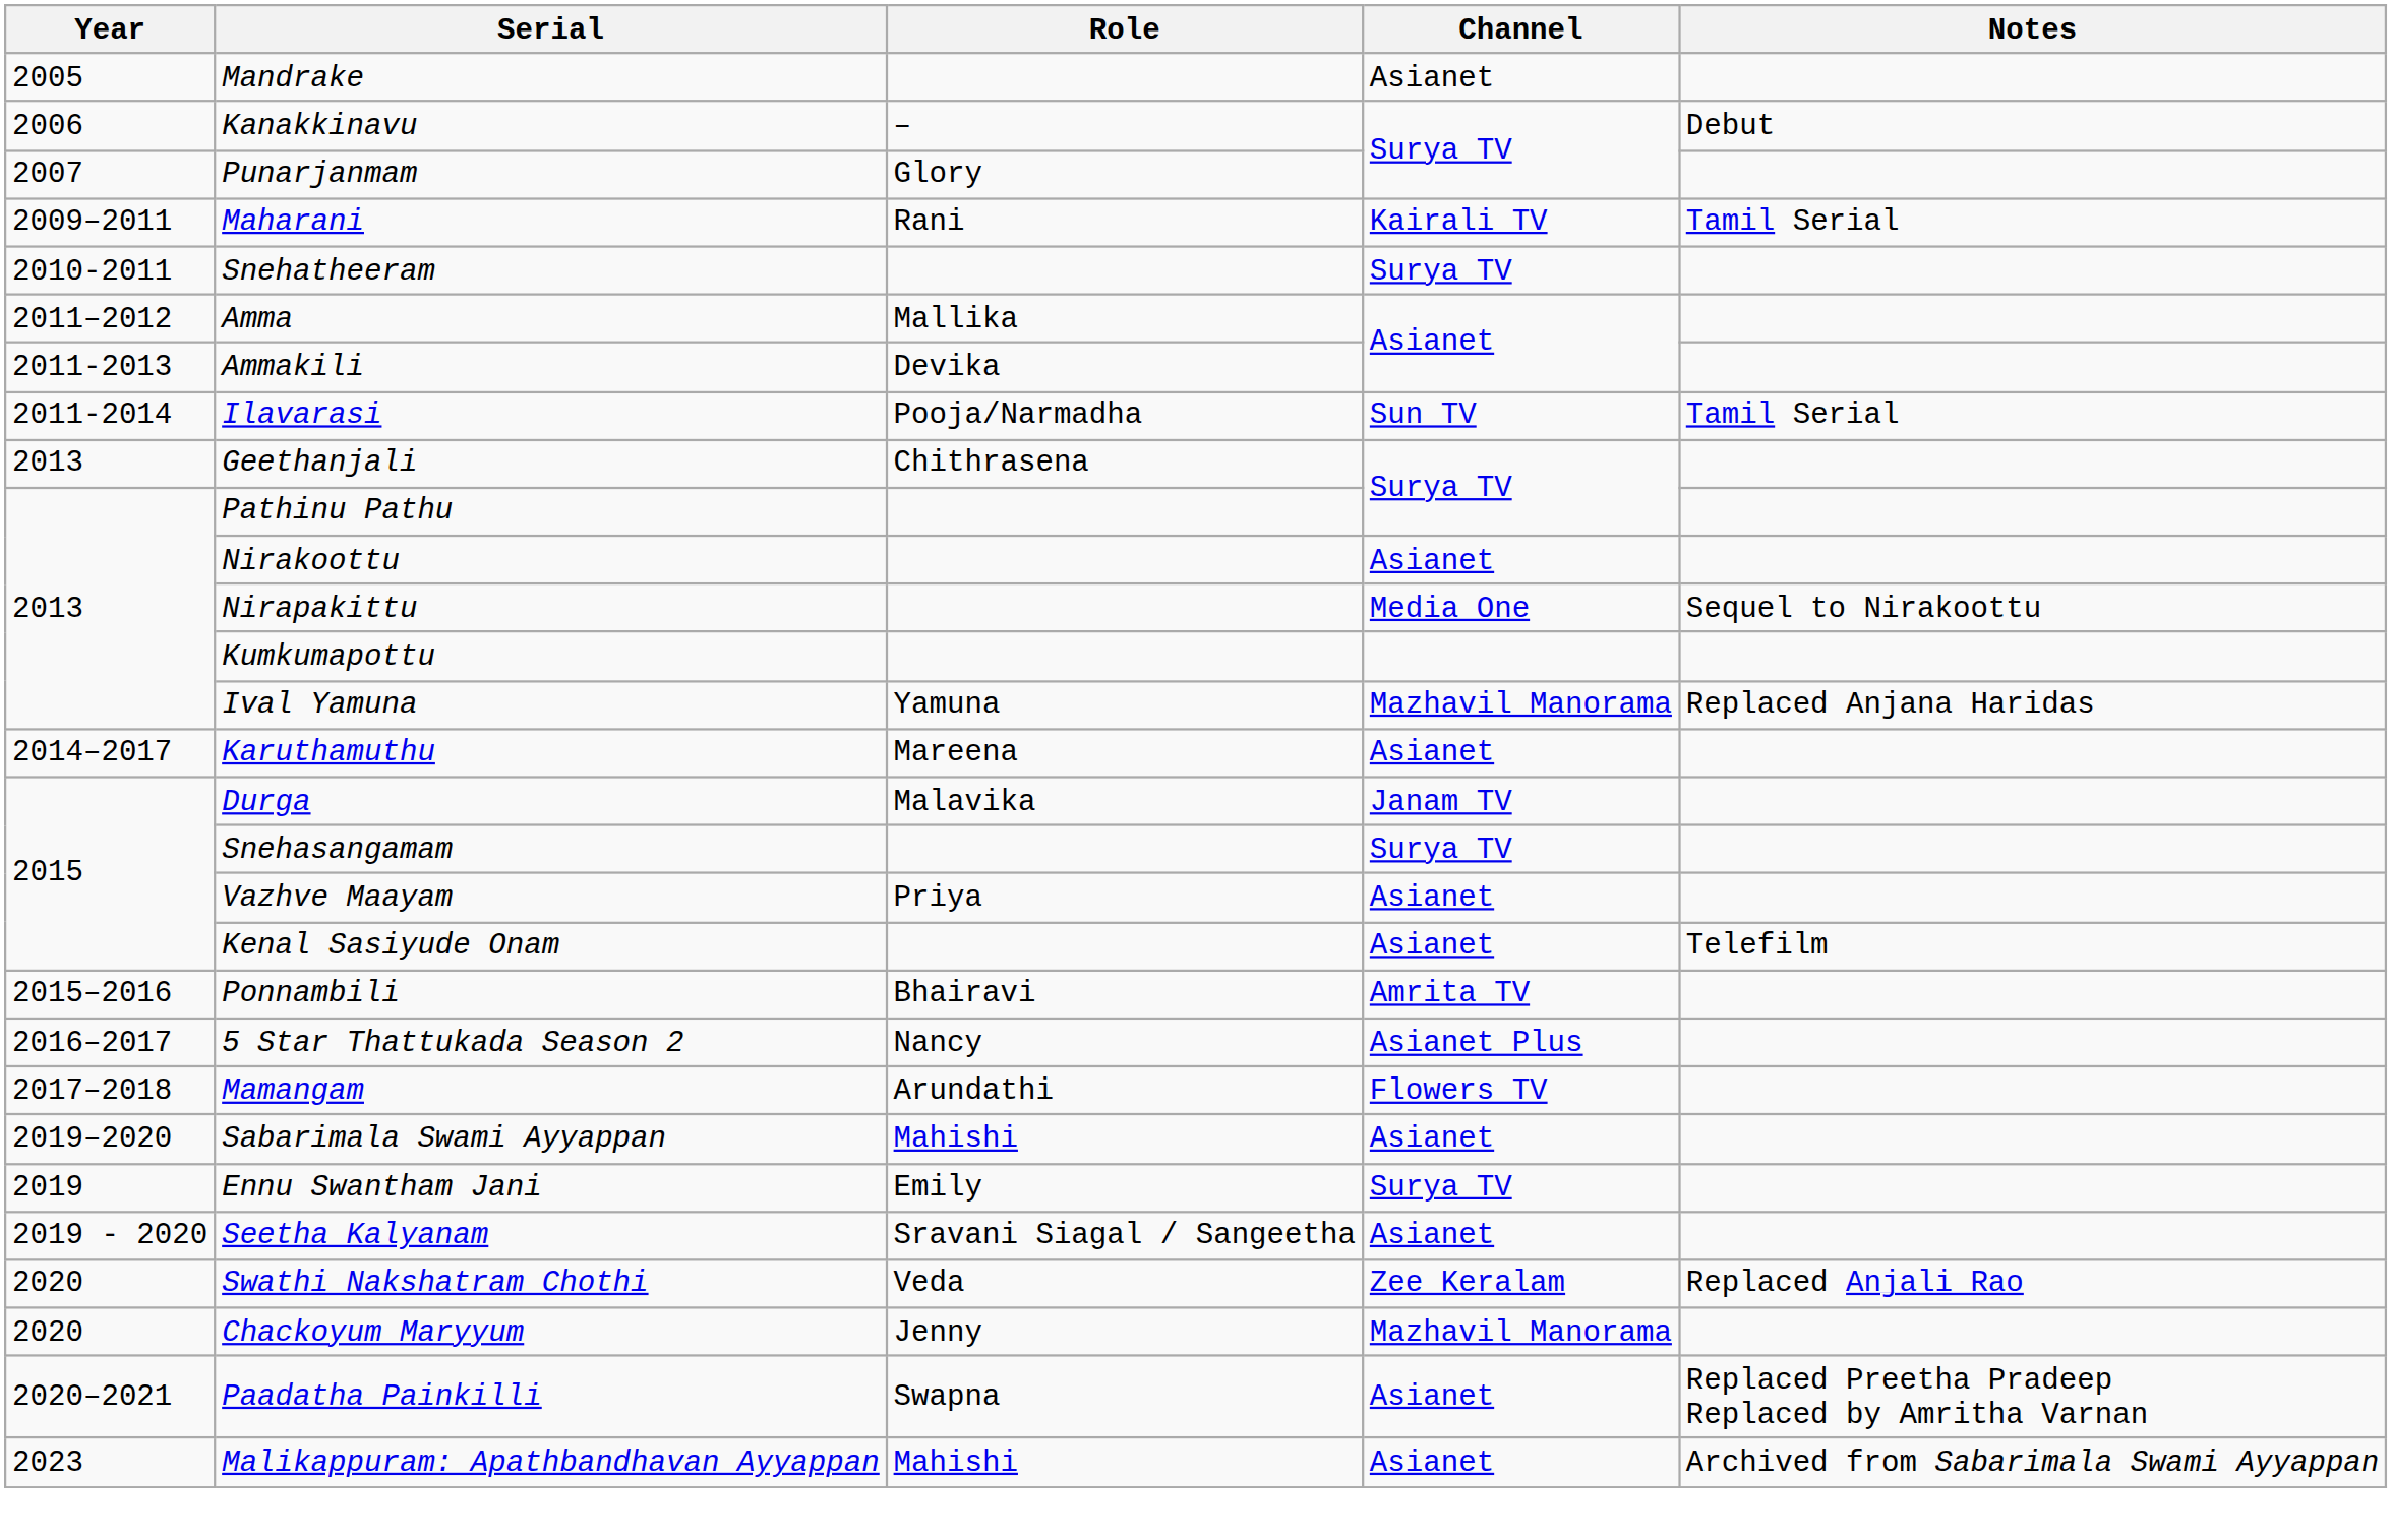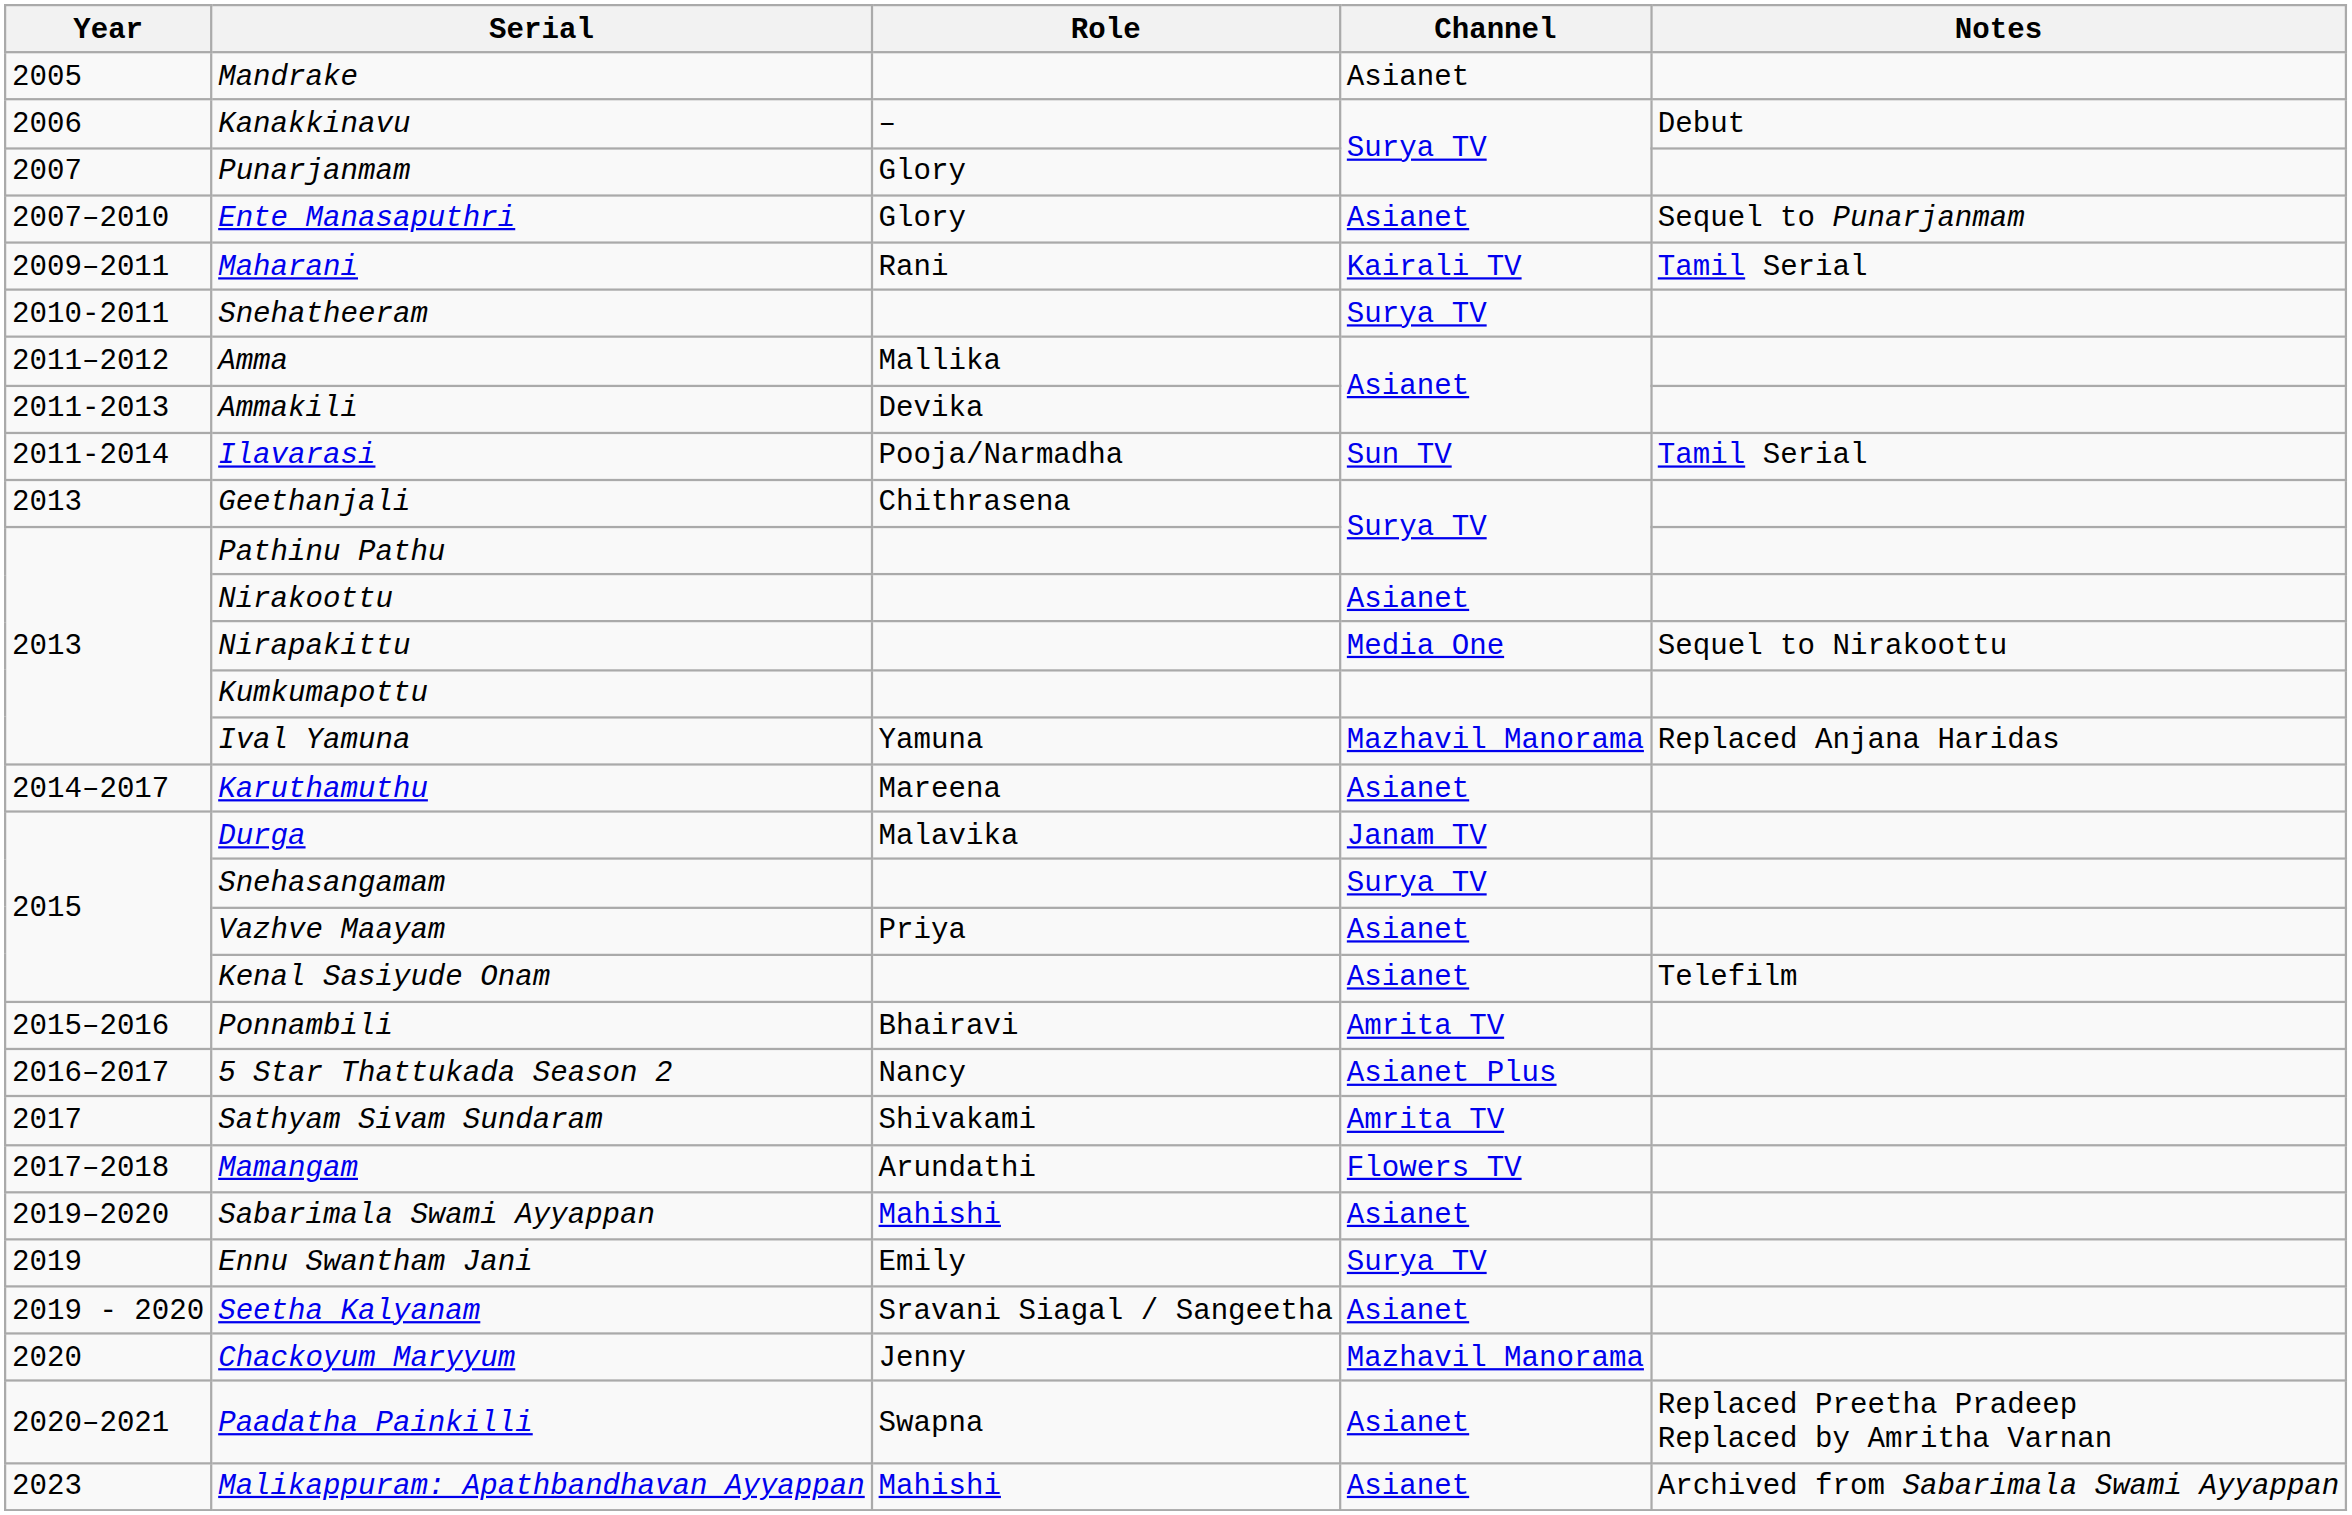 <table class="wikitable sortable">
 <tr>
 <th>Year</th>
 <th>Serial</th>
 <th>Role</th>
 <th>Channel</th>
 <th>Notes</th>
 </tr>
 <tr>
 <td>2005</td>
 <td><em>Mandrake</em></td>
 <td></td>
 <td>Asianet</td>
 <td></td>
 </tr>
 <tr>
 <td>2006</td>
 <td><em>Kanakkinavu</em></td>
 <td>–</td>
 <td rowspan=2><a href='#'>Surya TV</a></td>
 <td>Debut</td>
 </tr>
 <tr>
 <td>2007</td>
 <td><em>Punarjanmam</em></td>
 <td>Glory</td>
 <td></td>
+</tr>
+<tr>
+<td>2007–2010</td>
+<td><em><a href='#'>Ente Manasaputhri</a></em></td>
+<td>Glory</td>
+<td><a href='#'>Asianet</a></td>
+<td>Sequel to <em>Punarjanmam</em></td>
 </tr>
 <tr>
 <td>2009–2011</td>
 <td><em><a href='#'>Maharani</a></em></td>
 <td>Rani</td>
 <td><a href='#'>Kairali TV</a></td>
 <td><a href='#'>Tamil</a> Serial</td>
 </tr>
 <tr>
 <td>2010-2011</td>
 <td><em>Snehatheeram</em></td>
 <td></td>
 <td><a href='#'>Surya TV</a></td>
 <td></td>
 </tr>
 <tr>
 <td>2011–2012</td>
 <td><em>Amma</em></td>
 <td>Mallika</td>
 <td rowspan=2><a href='#'>Asianet</a></td>
 <td></td>
 </tr>
 <tr>
 <td>2011-2013</td>
 <td><em>Ammakili</em></td>
 <td>Devika</td>
 <td></td>
 </tr>
 <tr>
 <td>2011-2014</td>
 <td><em><a href='#'>Ilavarasi</a></em></td>
 <td>Pooja/Narmadha</td>
 <td><a href='#'>Sun TV</a></td>
 <td><a href='#'>Tamil</a> Serial</td>
 </tr>
 <tr>
 <td>2013</td>
 <td><em>Geethanjali</em></td>
 <td>Chithrasena</td>
 <td rowspan=2><a href='#'>Surya TV</a></td>
 <td></td>
 </tr>
 <tr>
 <td rowspan=5>2013</td>
 <td><em>Pathinu Pathu</em></td>
 <td></td>
 <td></td>
 </tr>
 <tr>
 <td><em>Nirakoottu</em></td>
 <td></td>
 <td><a href='#'>Asianet</a></td>
 <td></td>
 </tr>
 <tr>
 <td><em>Nirapakittu</em></td>
 <td></td>
 <td><a href='#'>Media One</a></td>
 <td>Sequel to Nirakoottu</td>
 </tr>
 <tr>
 <td><em>Kumkumapottu</em></td>
 <td></td>
 <td></td>
 <td></td>
 </tr>
 <tr>
 <td><em>Ival Yamuna</em></td>
 <td>Yamuna</td>
 <td><a href='#'>Mazhavil Manorama</a></td>
 <td>Replaced Anjana Haridas</td>
 </tr>
 <tr>
 <td>2014–2017</td>
 <td><em><a href='#'>Karuthamuthu</a></em></td>
 <td>Mareena</td>
 <td><a href='#'>Asianet</a></td>
 <td></td>
 </tr>
 <tr>
 <td Rowspan=4>2015</td>
 <td><em><a href='#'>Durga</a></em></td>
 <td>Malavika</td>
 <td><a href='#'>Janam TV</a></td>
 <td></td>
 </tr>
 <tr>
 <td><em>Snehasangamam</em></td>
 <td></td>
 <td><a href='#'>Surya TV</a></td>
 <td></td>
 </tr>
 <tr>
 <td><em>Vazhve Maayam</em></td>
 <td>Priya</td>
 <td><a href='#'>Asianet</a></td>
 <td></td>
 </tr>
 <tr>
 <td><em>Kenal Sasiyude Onam</em></td>
 <td></td>
 <td><a href='#'>Asianet</a></td>
 <td>Telefilm</td>
 </tr>
 <tr>
 <td>2015–2016</td>
 <td><em>Ponnambili</em></td>
 <td>Bhairavi</td>
 <td><a href='#'>Amrita TV</a></td>
 <td></td>
 </tr>
 <tr>
 <td>2016–2017</td>
 <td><em>5 Star Thattukada Season 2</em></td>
 <td>Nancy</td>
 <td><a href='#'>Asianet Plus</a></td>
 <td></td>
 </tr>
 <tr>
+<td>2017</td>
+<td><em>Sathyam Sivam Sundaram</em></td>
+<td>Shivakami</td>
+<td><a href='#'>Amrita TV</a></td>
+<td></td>
+</tr>
+<tr>
 <td>2017–2018</td>
 <td><em><a href='#'>Mamangam</a></em></td>
 <td>Arundathi</td>
 <td><a href='#'>Flowers TV</a></td>
 <td></td>
 </tr>
 <tr>
 <td>2019–2020</td>
 <td><em>Sabarimala Swami Ayyappan</em></td>
 <td><a href='#'>Mahishi</a></td>
 <td><a href='#'>Asianet</a></td>
 <td></td>
 </tr>
 <tr>
 <td>2019</td>
 <td><em>Ennu Swantham Jani</em></td>
 <td>Emily</td>
 <td><a href='#'>Surya TV</a></td>
 <td></td>
 </tr>
 <tr>
 <td>2019 - 2020</td>
 <td><em><a href='#'>Seetha Kalyanam</a></em></td>
 <td>Sravani Siagal / Sangeetha</td>
 <td><a href='#'>Asianet</a></td>
 <td></td>
 </tr>
 <tr>
 <td>2020</td>
-<td><em><a href='#'>Swathi Nakshatram Chothi</a></em></td>
-<td>Veda</td>
-<td><a href='#'>Zee Keralam</a></td>
-<td>Replaced <a href='#'>Anjali Rao</a></td>
-</tr>
-<tr>
-<td>2020</td>
 <td><em><a href='#'>Chackoyum Maryyum</a></em></td>
 <td>Jenny</td>
 <td><a href='#'>Mazhavil Manorama</a></td>
 <td></td>
 </tr>
 <tr>
 <td>2020–2021</td>
 <td><em><a href='#'>Paadatha Painkilli</a></em></td>
 <td>Swapna</td>
 <td><a href='#'>Asianet</a></td>
 <td>Replaced Preetha Pradeep <br>Replaced by Amritha Varnan</td>
 </tr>
 <tr>
 <td>2023</td>
 <td><em><a href='#'>Malikappuram: Apathbandhavan Ayyappan</a></em></td>
 <td><a href='#'>Mahishi</a></td>
 <td><a href='#'>Asianet</a></td>
 <td>Archived from <em>Sabarimala Swami Ayyappan</em></td>
 </tr>
 <tr>
 </tr>
 </table>
